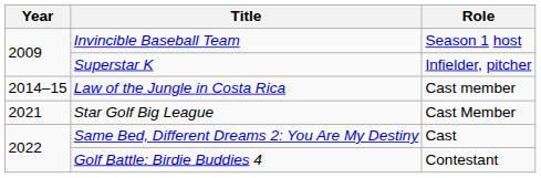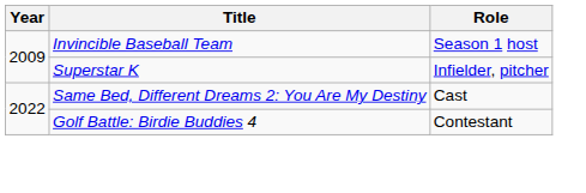 <table class="wikitable sortable">
 <tr>
 <th>Year</th>
 <th>Title</th>
 <th>Role</th>
 </tr>
 <tr>
 <td rowspan=2>2009</td>
 <td><em><a href='#'>Invincible Baseball Team</a></em></td>
 <td><a href='#'>Season 1</a> <a href='#'>host</a></td>
 </tr>
 <tr>
 <td><em><a href='#'>Superstar K</a></em></td>
 <td><a href='#'>Infielder</a>, <a href='#'>pitcher</a></td>
 </tr>
 <tr>
-<td>2014–15</td>
-<td><em><a href='#'>Law of the Jungle in Costa Rica</a></em></td>
-<td>Cast member</td>
-</tr>
-<tr>
-<td>2021</td>
-<td><em>Star Golf Big League</em></td>
-<td>Cast Member</td>
-</tr>
-<tr>
 <td rowspan=2>2022</td>
 <td><em><a href='#'>Same Bed, Different Dreams 2: You Are My Destiny</a></em></td>
 <td>Cast </td>
 </tr>
 <tr>
 <td><em><a href='#'>Golf Battle: Birdie Buddies</a> 4</em></td>
 <td>Contestant</td>
 </tr>
 </table>
